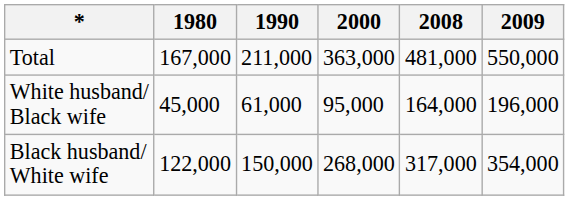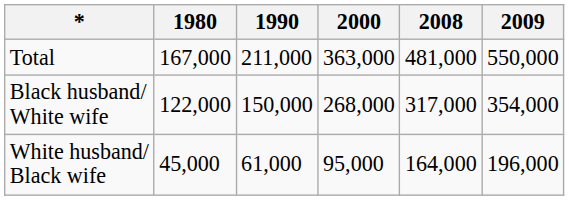 <table class="wikitable">
 <tr>
 <th>*</th>
 <th>1980</th>
 <th>1990</th>
 <th>2000</th>
 <th>2008</th>
 <th>2009</th>
 </tr>
 <tr>
 <td>Total</td>
 <td>167,000</td>
 <td>211,000</td>
 <td>363,000</td>
 <td>481,000</td>
 <td>550,000</td>
 </tr>
 <tr>
+<td>Black husband/<br>White wife</td>
+<td>122,000</td>
+<td>150,000</td>
+<td>268,000</td>
+<td>317,000</td>
+<td>354,000</td>
+</tr>
+<tr>
 <td>White husband/<br>Black wife</td>
 <td>45,000</td>
 <td>61,000</td>
 <td>95,000</td>
 <td>164,000</td>
 <td>196,000</td>
 </tr>
-<tr>
-<td>Black husband/<br>White wife</td>
-<td>122,000</td>
-<td>150,000</td>
-<td>268,000</td>
-<td>317,000</td>
-<td>354,000</td>
-</tr>
 </table>
